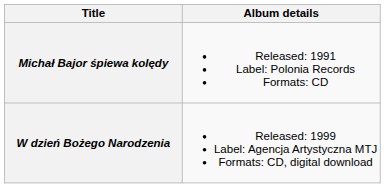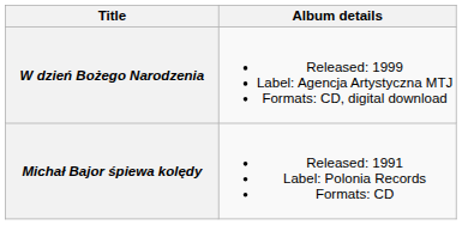 <table class="wikitable plainrowheaders" style="text-align:center;">
 <tr>
 <th scope="col" style="width:15em;">Title</th>
 <th scope="col">Album details</th>
 </tr>
 <tr>
+<th scope="row"><em>W dzień Bożego Narodzenia</em></th>
+<td><br><ul><li>Released: 1999</li><li>Label: Agencja Artystyczna MTJ</li><li>Formats: CD, digital download</li></ul></td>
+</tr>
+<tr>
 <th scope="row"><em>Michał Bajor śpiewa kolędy</em></th>
 <td><br><ul><li>Released: 1991</li><li>Label: Polonia Records</li><li>Formats: CD</li></ul></td>
 </tr>
-<tr>
-<th scope="row"><em>W dzień Bożego Narodzenia</em></th>
-<td><br><ul><li>Released: 1999</li><li>Label: Agencja Artystyczna MTJ</li><li>Formats: CD, digital download</li></ul></td>
-</tr>
 </table>
